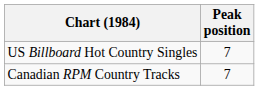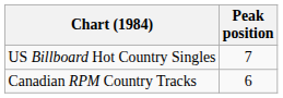 <table class="wikitable sortable">
 <tr>
 <th align="left">Chart (1984)</th>
 <th align="center">Peak<br>position</th>
 </tr>
 <tr>
 <td>US <em>Billboard</em> Hot Country Singles</td>
 <td align="center">7</td>
 </tr>
 <tr>
 <td>Canadian <em>RPM</em> Country Tracks</td>
-<td align="center">7</td>
+<td align="center">6</td>
 </tr>
 </table>
